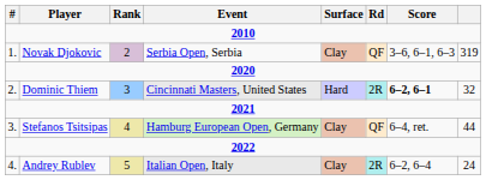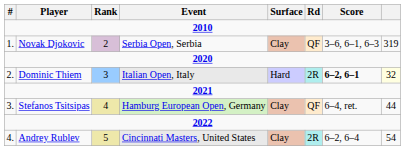 <table class="wikitable sortable">
 <tr>
 <th>#</th>
 <th>Player</th>
 <th>Rank</th>
 <th>Event</th>
 <th>Surface</th>
 <th>Rd</th>
 <th>Score</th>
 <th></th>
 </tr>
 <tr>
 <td colspan=8 style=text-align:center><strong><a href='#'>2010</a></strong></td>
 </tr>
 <tr>
 <td>1.</td>
 <td> <a href='#'>Novak Djokovic</a></td>
 <td align=center bgcolor=thistle>2</td>
 <td><a href='#'>Serbia Open</a>, Serbia</td>
 <td bgcolor=EBC2AF>Clay</td>
 <td bgcolor=ffebcd>QF</td>
 <td>3–6, 6–1, 6–3</td>
 <td align=center>319</td>
 </tr>
 <tr>
 <td colspan=8 style=text-align:center><strong><a href='#'>2020</a></strong></td>
 </tr>
 <tr>
 <td>2.</td>
 <td> <a href='#'>Dominic Thiem</a></td>
 <td align=center bgcolor=99ccff>3</td>
-<td bgcolor=E9E9E9><a href='#'>Cincinnati Masters</a>, United States</td>
+<td bgcolor=E9E9E9><a href='#'>Italian Open</a>, Italy</td>
 <td bgcolor=ccccff>Hard</td>
 <td bgcolor=afeeee>2R</td>
 <td><strong>6–2, 6–1</strong></td>
-<td align=center>32</td>
+<td align=center style="background: lightyellow;">32</td>
 </tr>
 <tr>
 <td colspan=8 style=text-align:center><strong><a href='#'>2021</a></strong></td>
 </tr>
 <tr>
 <td>3.</td>
 <td> <a href='#'>Stefanos Tsitsipas</a></td>
 <td align=center bgcolor=EEE8AA>4</td>
 <td bgcolor=d4f1c5><a href='#'>Hamburg European Open</a>, Germany</td>
 <td bgcolor=EBC2AF>Clay</td>
 <td bgcolor=ffebcd>QF</td>
 <td>6–4, ret.</td>
 <td align=center>44</td>
 </tr>
 <tr>
 <td colspan=8 style=text-align:center><strong><a href='#'>2022</a></strong></td>
 </tr>
 <tr>
 <td>4.</td>
 <td> <a href='#'>Andrey Rublev</a></td>
 <td align=center bgcolor=EEE8AA>5</td>
-<td bgcolor=E9E9E9><a href='#'>Italian Open</a>, Italy</td>
+<td bgcolor=E9E9E9><a href='#'>Cincinnati Masters</a>, United States</td>
 <td bgcolor=EBC2AF>Clay</td>
 <td bgcolor=afeeee>2R</td>
 <td>6–2, 6–4</td>
-<td align=center>24</td>
+<td align=center>54</td>
 </tr>
 </table>
